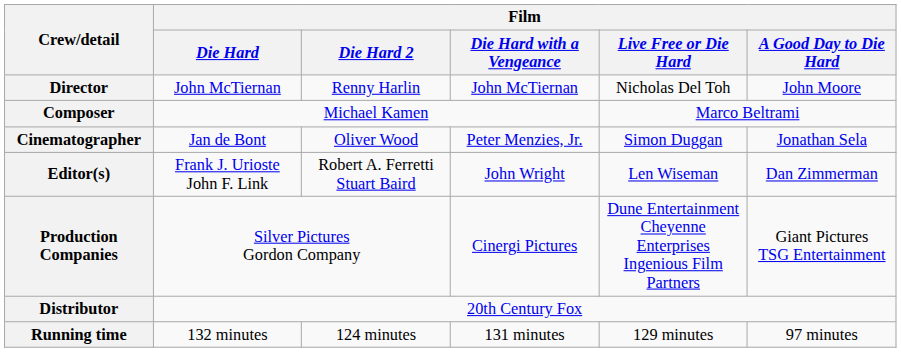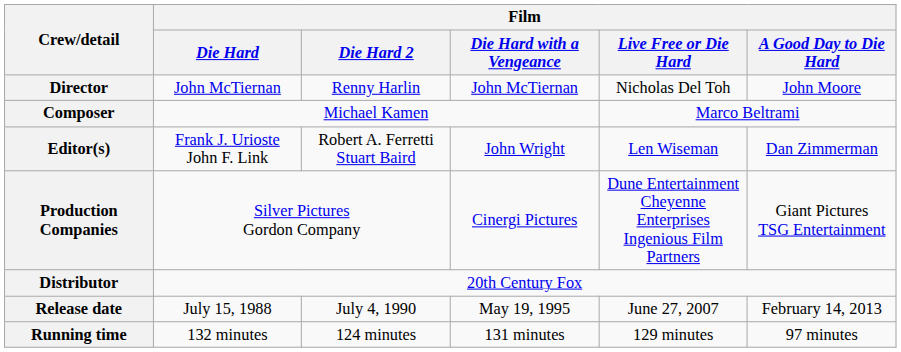 <table class="wikitable"  style="text-align:center; width:99%;">
 <tr>
 <th rowspan="2" style="width:16.66%;">Crew/detail</th>
 <th colspan="5" style="text-align:center;">Film</th>
 </tr>
 <tr>
 <th style="text-align:center; width:16.66%;"><em><a href='#'>Die Hard</a></em></th>
 <th style="text-align:center; width:16.66%;"><em><a href='#'>Die Hard 2</a></em></th>
 <th style="text-align:center; width:16.66%;"><em><a href='#'>Die Hard with a Vengeance</a></em></th>
 <th style="text-align:center; width:16.66%;"><em><a href='#'>Live Free or Die Hard</a></em></th>
 <th style="text-align:center; width:16.66%;"><em><a href='#'>A Good Day to Die Hard</a></em></th>
 </tr>
 <tr>
 <th>Director</th>
 <td><a href='#'>John McTiernan</a></td>
 <td><a href='#'>Renny Harlin</a></td>
 <td><a href='#'>John McTiernan</a></td>
 <td>Nicholas Del Toh</td>
 <td><a href='#'>John Moore</a></td>
 </tr>
 <tr>
 <th>Composer</th>
 <td colspan="3"><a href='#'>Michael Kamen</a></td>
 <td colspan="2"><a href='#'>Marco Beltrami</a></td>
 </tr>
 <tr>
-<th>Cinematographer</th>
-<td><a href='#'>Jan de Bont</a></td>
-<td><a href='#'>Oliver Wood</a></td>
-<td><a href='#'>Peter Menzies, Jr.</a></td>
-<td><a href='#'>Simon Duggan</a></td>
-<td><a href='#'>Jonathan Sela</a></td>
-</tr>
-<tr>
 <th>Editor(s)</th>
 <td><a href='#'>Frank J. Urioste</a> <br>John F. Link</td>
 <td>Robert A. Ferretti <br><a href='#'>Stuart Baird</a></td>
 <td><a href='#'>John Wright</a></td>
 <td><a href='#'>Len Wiseman</a></td>
 <td><a href='#'>Dan Zimmerman</a></td>
 </tr>
 <tr>
 <th>Production Companies</th>
 <td colspan=2><a href='#'>Silver Pictures</a> <br>Gordon Company</td>
 <td><a href='#'>Cinergi Pictures</a></td>
 <td><a href='#'>Dune Entertainment</a> <br><a href='#'>Cheyenne Enterprises</a> <br><a href='#'>Ingenious Film Partners</a></td>
 <td>Giant Pictures <br><a href='#'>TSG Entertainment</a></td>
 </tr>
 <tr>
 <th>Distributor</th>
 <td colspan=5><a href='#'>20th Century Fox</a></td>
 </tr>
 <tr>
+<th>Release date</th>
+<td>July 15, 1988</td>
+<td>July 4, 1990</td>
+<td>May 19, 1995</td>
+<td>June 27, 2007</td>
+<td>February 14, 2013</td>
+</tr>
+<tr>
 <th>Running time</th>
 <td>132 minutes</td>
 <td>124 minutes</td>
 <td>131 minutes</td>
 <td>129 minutes</td>
 <td>97 minutes</td>
 </tr>
 </table>
